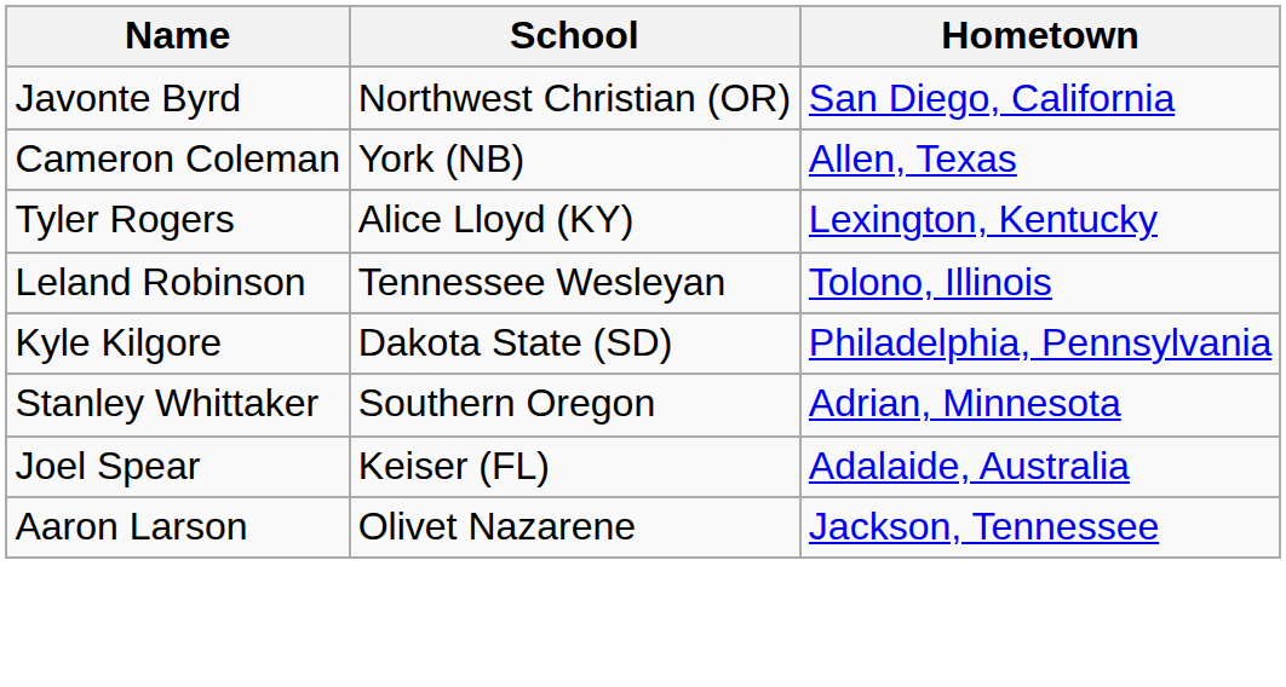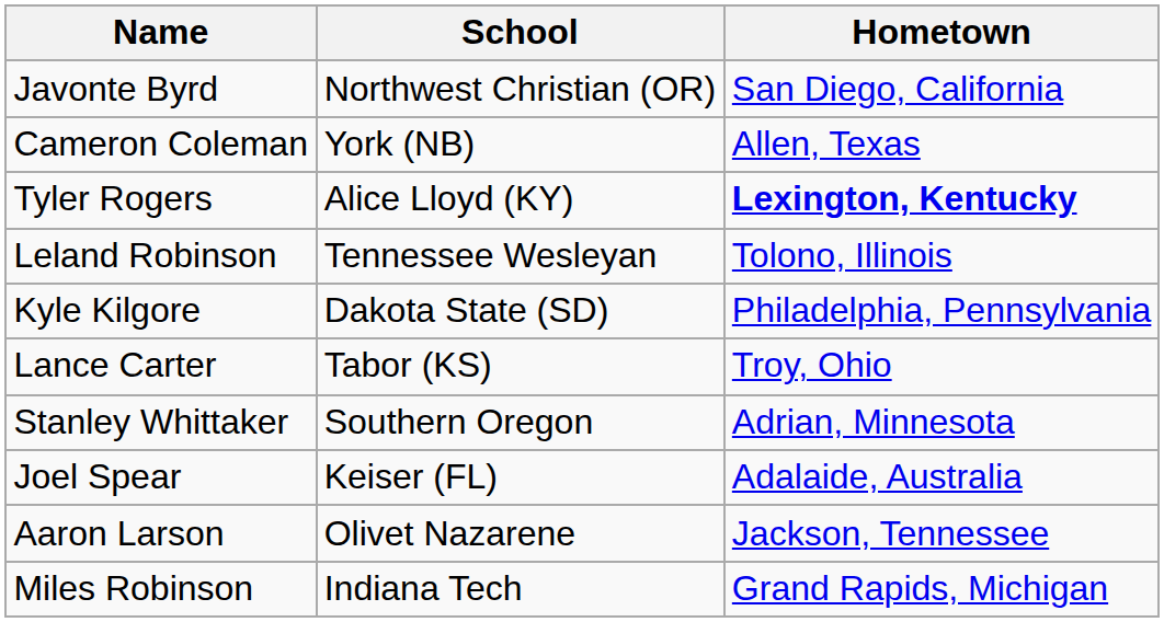 <table class="wikitable sortable">
 <tr>
 <th>Name</th>
 <th>School</th>
 <th>Hometown</th>
 </tr>
 <tr>
 <td>Javonte Byrd</td>
 <td>Northwest Christian (OR)</td>
 <td><a href='#'>San Diego, California</a></td>
 </tr>
 <tr>
 <td>Cameron Coleman</td>
 <td>York (NB)</td>
 <td><a href='#'>Allen, Texas</a></td>
 </tr>
 <tr>
 <td>Tyler Rogers</td>
 <td>Alice Lloyd (KY)</td>
-<td><a href='#'>Lexington, Kentucky</a></td>
+<td><strong><a href='#'>Lexington, Kentucky</a></strong></td>
 </tr>
 <tr>
 <td>Leland Robinson</td>
 <td>Tennessee Wesleyan</td>
 <td><a href='#'>Tolono, Illinois</a></td>
 </tr>
 <tr>
 <td>Kyle Kilgore</td>
 <td>Dakota State (SD)</td>
 <td><a href='#'>Philadelphia, Pennsylvania</a></td>
+</tr>
+<tr>
+<td>Lance Carter</td>
+<td>Tabor (KS)</td>
+<td><a href='#'>Troy, Ohio</a></td>
 </tr>
 <tr>
 <td>Stanley Whittaker</td>
 <td>Southern Oregon</td>
 <td><a href='#'>Adrian, Minnesota</a></td>
 </tr>
 <tr>
 <td>Joel Spear</td>
 <td>Keiser (FL)</td>
 <td><a href='#'>Adalaide, Australia</a></td>
 </tr>
 <tr>
 <td>Aaron Larson</td>
 <td>Olivet Nazarene</td>
 <td><a href='#'>Jackson, Tennessee</a></td>
 </tr>
+<tr>
+<td>Miles Robinson</td>
+<td>Indiana Tech</td>
+<td><a href='#'>Grand Rapids, Michigan</a></td>
+</tr>
 </table>
